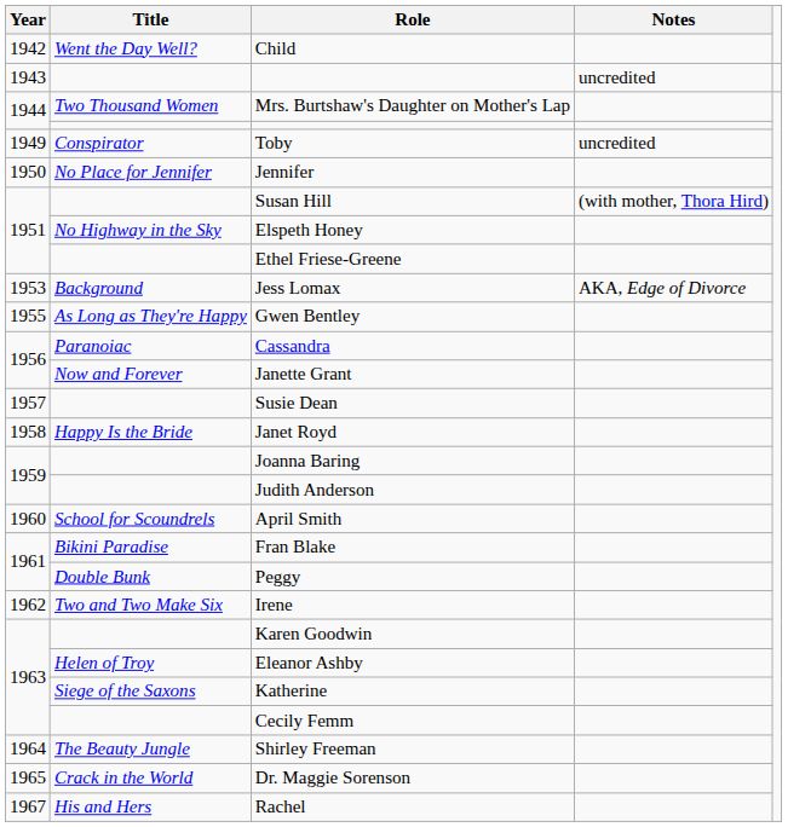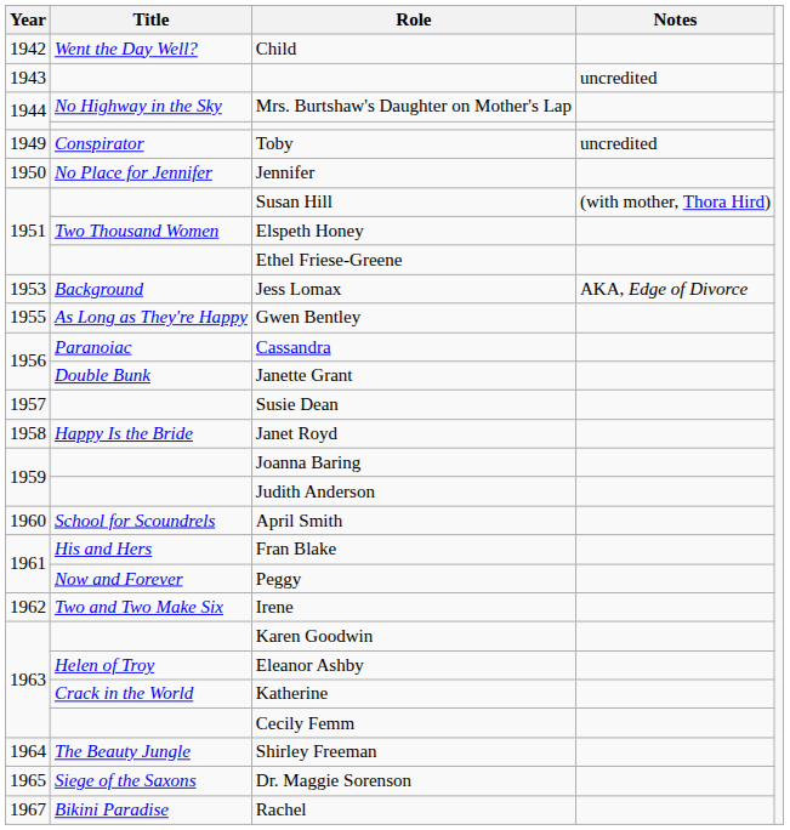 <table class="wikitable sortable">
 <tr>
 <th>Year</th>
 <th>Title</th>
 <th>Role</th>
 <th class="unsortable">Notes</th>
 </tr>
 <tr>
 <td>1942</td>
 <td><em><a href='#'>Went the Day Well?</a></em></td>
 <td>Child</td>
 <td></td>
 </tr>
 <tr>
 <td>1943</td>
 <td><em></em></td>
 <td></td>
 <td>uncredited</td>
 <td></td>
 </tr>
 <tr>
 <td rowspan=2>1944</td>
-<td><em><a href='#'>Two Thousand Women</a></em></td>
+<td><em><a href='#'>No Highway in the Sky</a></em></td>
 <td>Mrs. Burtshaw's Daughter on Mother's Lap</td>
 <td></td>
 </tr>
 <tr>
 <td><em></em></td>
 <td></td>
 <td></td>
 </tr>
 <tr>
 <td>1949</td>
 <td><em><a href='#'>Conspirator</a></em></td>
 <td>Toby</td>
 <td>uncredited</td>
 </tr>
 <tr>
 <td>1950</td>
 <td><em><a href='#'>No Place for Jennifer</a></em></td>
 <td>Jennifer</td>
 <td></td>
 </tr>
 <tr>
 <td rowspan=3>1951</td>
 <td><em></em></td>
 <td>Susan Hill</td>
 <td>(with mother, <a href='#'>Thora Hird</a>)</td>
 </tr>
 <tr>
-<td><em><a href='#'>No Highway in the Sky</a></em></td>
+<td><em><a href='#'>Two Thousand Women</a></em></td>
 <td>Elspeth Honey</td>
 <td></td>
 </tr>
 <tr>
 <td><em></em></td>
 <td>Ethel Friese-Greene</td>
 <td></td>
 </tr>
 <tr>
 <td>1953</td>
 <td><em><a href='#'>Background</a></em></td>
 <td>Jess Lomax</td>
 <td>AKA, <em>Edge of Divorce</em></td>
 </tr>
 <tr>
 <td>1955</td>
 <td><em><a href='#'>As Long as They're Happy</a></em></td>
 <td>Gwen Bentley</td>
 <td></td>
 </tr>
 <tr>
 <td rowspan=2>1956</td>
 <td><em><a href='#'>Paranoiac</a></em></td>
 <td><a href='#'>Cassandra</a></td>
 <td></td>
 </tr>
 <tr>
-<td><em><a href='#'>Now and Forever</a></em></td>
+<td><em><a href='#'>Double Bunk</a></em></td>
 <td>Janette Grant</td>
 <td></td>
 </tr>
 <tr>
 <td>1957</td>
 <td><em></em></td>
 <td>Susie Dean</td>
 <td></td>
 </tr>
 <tr>
 <td>1958</td>
 <td><em><a href='#'>Happy Is the Bride</a></em></td>
 <td>Janet Royd</td>
 <td></td>
 </tr>
 <tr>
 <td rowspan=2>1959</td>
 <td><em></em></td>
 <td>Joanna Baring</td>
 <td></td>
 </tr>
 <tr>
 <td><em></em></td>
 <td>Judith Anderson</td>
 <td></td>
 </tr>
 <tr>
 <td>1960</td>
 <td><em><a href='#'>School for Scoundrels</a></em></td>
 <td>April Smith</td>
 <td></td>
 </tr>
 <tr>
 <td rowspan=2>1961</td>
-<td><em><a href='#'>Bikini Paradise</a></em></td>
+<td><em><a href='#'>His and Hers</a></em></td>
 <td>Fran Blake</td>
 <td></td>
 </tr>
 <tr>
-<td><em><a href='#'>Double Bunk</a></em></td>
+<td><em><a href='#'>Now and Forever</a></em></td>
 <td>Peggy</td>
 <td></td>
 </tr>
 <tr>
 <td>1962</td>
 <td><em><a href='#'>Two and Two Make Six</a></em></td>
 <td>Irene</td>
 <td></td>
 </tr>
 <tr>
 <td rowspan=4>1963</td>
 <td><em></em></td>
 <td>Karen Goodwin</td>
 <td></td>
 </tr>
 <tr>
 <td><em><a href='#'>Helen of Troy</a></em></td>
 <td>Eleanor Ashby</td>
 <td></td>
 </tr>
 <tr>
-<td><em><a href='#'>Siege of the Saxons</a></em></td>
+<td><em><a href='#'>Crack in the World</a></em></td>
 <td>Katherine</td>
 <td></td>
 </tr>
 <tr>
 <td><em></em></td>
 <td>Cecily Femm</td>
 <td></td>
 </tr>
 <tr>
 <td>1964</td>
 <td><em><a href='#'>The Beauty Jungle</a></em></td>
 <td>Shirley Freeman</td>
 <td></td>
 </tr>
 <tr>
 <td>1965</td>
-<td><em><a href='#'>Crack in the World</a></em></td>
+<td><em><a href='#'>Siege of the Saxons</a></em></td>
 <td>Dr. Maggie Sorenson</td>
 <td></td>
 </tr>
 <tr>
 <td>1967</td>
-<td><em><a href='#'>His and Hers</a></em></td>
+<td><em><a href='#'>Bikini Paradise</a></em></td>
 <td>Rachel</td>
 <td></td>
 </tr>
 </table>
